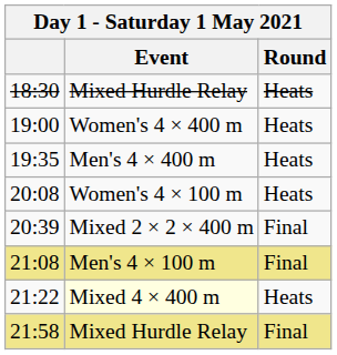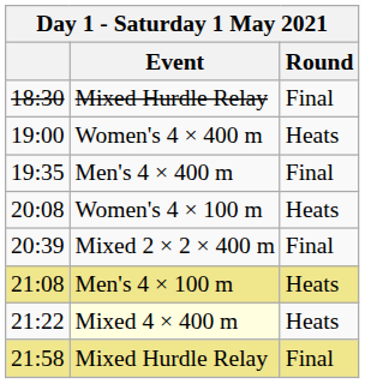 <table class="wikitable World Athletics Relays schedule">
 <tr>
 <th colspan="6">Day 1 - Saturday 1 May 2021</th>
 </tr>
 <tr>
 <th></th>
 <th>Event</th>
 <th colspan="2">Round</th>
 </tr>
 <tr>
 <td><del>18:30</del></td>
 <td><del>Mixed Hurdle Relay</del></td>
-<td><del>Heats</del></td>
+<td>Final</td>
 </tr>
 <tr>
 <td>19:00</td>
 <td>Women's 4 × 400 m</td>
 <td>Heats</td>
 </tr>
 <tr>
 <td>19:35</td>
 <td>Men's 4 × 400 m</td>
-<td>Heats</td>
+<td>Final</td>
 </tr>
 <tr>
 <td>20:08</td>
 <td>Women's 4 × 100 m</td>
 <td>Heats</td>
 </tr>
 <tr>
 <td>20:39</td>
 <td>Mixed 2 × 2 × 400 m</td>
 <td>Final</td>
 </tr>
 <tr bgcolor=#f0e68c>
 <td>21:08</td>
 <td>Men's 4 × 100 m</td>
-<td>Final</td>
+<td>Heats</td>
 </tr>
 <tr>
 <td>21:22</td>
 <td style="background: lightyellow;">Mixed 4 × 400 m</td>
 <td>Heats</td>
 </tr>
 <tr bgcolor=#f0e68c>
 <td>21:58</td>
 <td>Mixed Hurdle Relay</td>
 <td>Final</td>
 </tr>
 </table>
